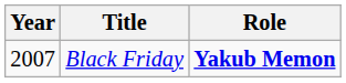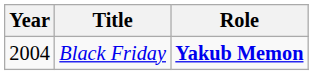 <table class="wikitable">
 <tr>
 <th>Year</th>
 <th>Title</th>
 <th>Role</th>
 </tr>
 <tr>
-<td>2007</td>
+<td>2004</td>
 <td><a href='#'><em>Black Friday</em></a></td>
 <td><strong><a href='#'>Yakub Memon</a></strong></td>
 </tr>
 </table>
